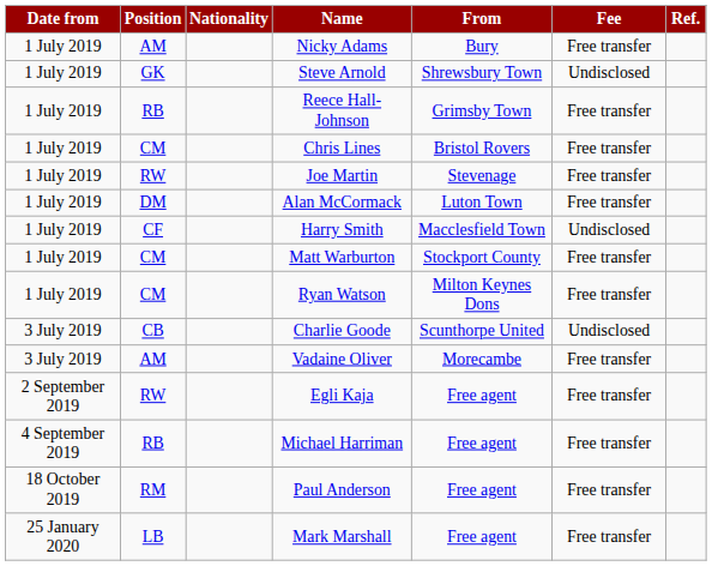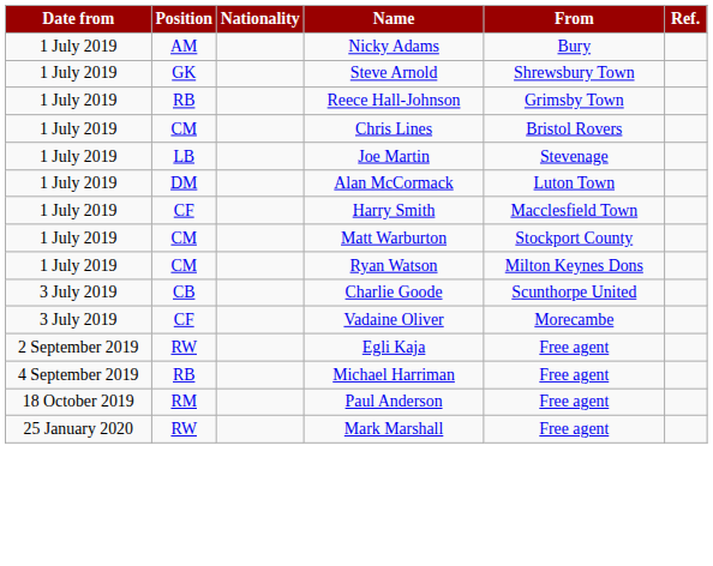 <table class="wikitable"  style="text-align:center; font-size:90%; ">
 <tr>
 <th style="background:#990000; color:white; width:120px;">Date from</th>
 <th style="background:#990000; color:white; width:50px;">Position</th>
 <th style="background:#990000; color:white; width:50px;">Nationality</th>
 <th style="background:#990000; color:white; width:150px;">Name</th>
 <th style="background:#990000; color:white; width:150px;">From</th>
-<th style="background:#990000; color:white; width:110px;">Fee</th>
 <th style="background:#990000; color:white; width:30px;">Ref.</th>
 </tr>
 <tr>
 <td>1 July 2019</td>
 <td><a href='#'>AM</a></td>
 <td></td>
 <td><a href='#'>Nicky Adams</a></td>
 <td> <a href='#'>Bury</a></td>
-<td>Free transfer</td>
 <td></td>
 </tr>
 <tr>
 <td>1 July 2019</td>
 <td><a href='#'>GK</a></td>
 <td></td>
 <td><a href='#'>Steve Arnold</a></td>
 <td> <a href='#'>Shrewsbury Town</a></td>
-<td>Undisclosed</td>
 <td></td>
 </tr>
 <tr>
 <td>1 July 2019</td>
 <td><a href='#'>RB</a></td>
 <td></td>
 <td><a href='#'>Reece Hall-Johnson</a></td>
 <td> <a href='#'>Grimsby Town</a></td>
-<td>Free transfer</td>
 <td></td>
 </tr>
 <tr>
 <td>1 July 2019</td>
 <td><a href='#'>CM</a></td>
 <td></td>
 <td><a href='#'>Chris Lines</a></td>
 <td> <a href='#'>Bristol Rovers</a></td>
-<td>Free transfer</td>
 <td></td>
 </tr>
 <tr>
 <td>1 July 2019</td>
-<td><a href='#'>RW</a></td>
+<td><a href='#'>LB</a></td>
 <td></td>
 <td><a href='#'>Joe Martin</a></td>
 <td> <a href='#'>Stevenage</a></td>
-<td>Free transfer</td>
 <td></td>
 </tr>
 <tr>
 <td>1 July 2019</td>
 <td><a href='#'>DM</a></td>
 <td></td>
 <td><a href='#'>Alan McCormack</a></td>
 <td> <a href='#'>Luton Town</a></td>
-<td>Free transfer</td>
 <td></td>
 </tr>
 <tr>
 <td>1 July 2019</td>
 <td><a href='#'>CF</a></td>
 <td></td>
 <td><a href='#'>Harry Smith</a></td>
 <td> <a href='#'>Macclesfield Town</a></td>
-<td>Undisclosed</td>
 <td></td>
 </tr>
 <tr>
 <td>1 July 2019</td>
 <td><a href='#'>CM</a></td>
 <td></td>
 <td><a href='#'>Matt Warburton</a></td>
 <td> <a href='#'>Stockport County</a></td>
-<td>Free transfer</td>
 <td></td>
 </tr>
 <tr>
 <td>1 July 2019</td>
 <td><a href='#'>CM</a></td>
 <td></td>
 <td><a href='#'>Ryan Watson</a></td>
 <td> <a href='#'>Milton Keynes Dons</a></td>
-<td>Free transfer</td>
 <td></td>
 </tr>
 <tr>
 <td>3 July 2019</td>
 <td><a href='#'>CB</a></td>
 <td></td>
 <td><a href='#'>Charlie Goode</a></td>
 <td> <a href='#'>Scunthorpe United</a></td>
-<td>Undisclosed</td>
 <td></td>
 </tr>
 <tr>
 <td>3 July 2019</td>
-<td><a href='#'>AM</a></td>
+<td><a href='#'>CF</a></td>
 <td></td>
 <td><a href='#'>Vadaine Oliver</a></td>
 <td> <a href='#'>Morecambe</a></td>
-<td>Free transfer</td>
 <td></td>
 </tr>
 <tr>
 <td>2 September 2019</td>
 <td><a href='#'>RW</a></td>
 <td></td>
 <td><a href='#'>Egli Kaja</a></td>
 <td><a href='#'>Free agent</a></td>
-<td>Free transfer</td>
 <td></td>
 </tr>
 <tr>
 <td>4 September 2019</td>
 <td><a href='#'>RB</a></td>
 <td></td>
 <td><a href='#'>Michael Harriman</a></td>
 <td><a href='#'>Free agent</a></td>
-<td>Free transfer</td>
 <td></td>
 </tr>
 <tr>
 <td>18 October 2019</td>
 <td><a href='#'>RM</a></td>
 <td></td>
 <td><a href='#'>Paul Anderson</a></td>
 <td><a href='#'>Free agent</a></td>
-<td>Free transfer</td>
 <td></td>
 </tr>
 <tr>
 <td>25 January 2020</td>
-<td><a href='#'>LB</a></td>
+<td><a href='#'>RW</a></td>
 <td></td>
 <td><a href='#'>Mark Marshall</a></td>
 <td><a href='#'>Free agent</a></td>
-<td>Free transfer</td>
 <td></td>
 </tr>
 </table>
